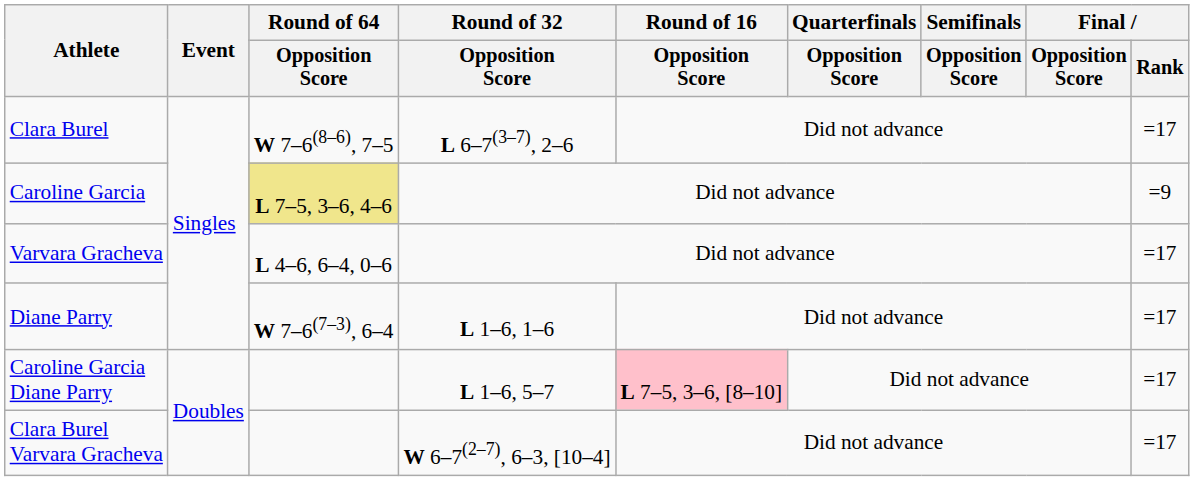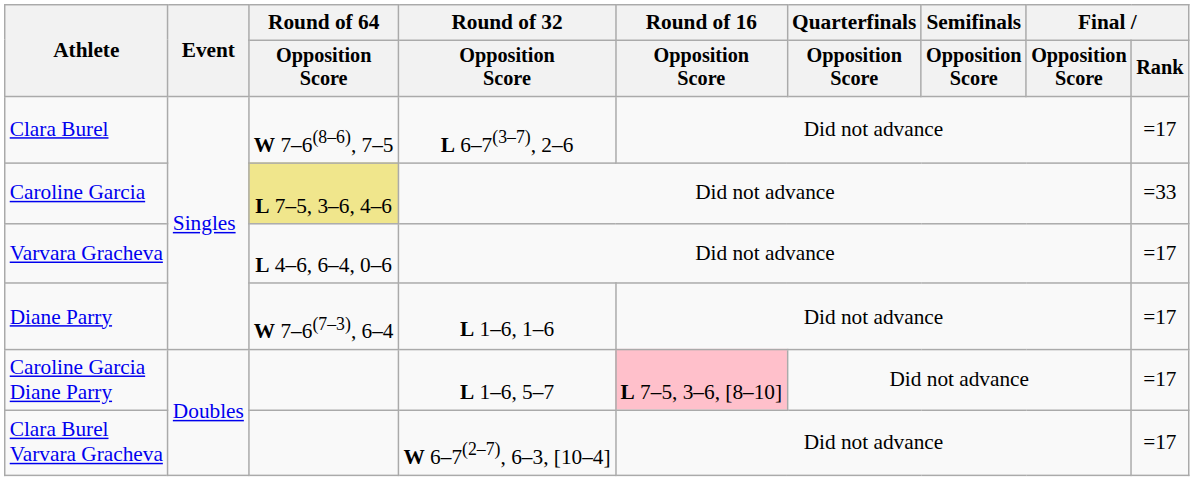 <table class=wikitable style="font-size:90%">
 <tr>
 <th rowspan="2">Athlete</th>
 <th rowspan="2">Event</th>
 <th>Round of 64</th>
 <th>Round of 32</th>
 <th>Round of 16</th>
 <th>Quarterfinals</th>
 <th>Semifinals</th>
 <th colspan=2>Final / </th>
 </tr>
 <tr style="font-size:95%">
 <th>Opposition<br>Score</th>
 <th>Opposition<br>Score</th>
 <th>Opposition<br>Score</th>
 <th>Opposition<br>Score</th>
 <th>Opposition<br>Score</th>
 <th>Opposition<br>Score</th>
 <th>Rank</th>
 </tr>
 <tr align=center>
 <td align=left><a href='#'>Clara Burel</a></td>
 <td align=left rowspan="4"><a href='#'>Singles</a></td>
 <td><br><strong>W</strong> 7–6<sup>(8–6)</sup>, 7–5</td>
 <td><br><strong>L</strong> 6–7<sup>(3–7)</sup>, 2–6</td>
 <td colspan=4>Did not advance</td>
 <td>=17</td>
 </tr>
 <tr align=center>
 <td align=left><a href='#'>Caroline Garcia</a></td>
 <td style="background: khaki;"><br><strong>L</strong> 7–5, 3–6, 4–6</td>
 <td colspan=5>Did not advance</td>
-<td>=9</td>
+<td>=33</td>
 </tr>
 <tr align=center>
 <td align=left><a href='#'>Varvara Gracheva</a></td>
 <td><br><strong>L</strong> 4–6, 6–4, 0–6</td>
 <td colspan=5>Did not advance</td>
 <td>=17</td>
 </tr>
 <tr align=center>
 <td align=left><a href='#'>Diane Parry</a></td>
 <td><br><strong>W</strong> 7–6<sup>(7–3)</sup>, 6–4</td>
 <td><br><strong>L</strong> 1–6, 1–6</td>
 <td colspan=4>Did not advance</td>
 <td>=17</td>
 </tr>
 <tr align=center>
 <td align=left><a href='#'>Caroline Garcia</a><br><a href='#'>Diane Parry</a></td>
 <td align=left rowspan="2"><a href='#'>Doubles</a></td>
 <td></td>
 <td><br><strong>L</strong> 1–6, 5–7</td>
 <td style="background: pink;"><br><strong>L</strong> 7–5, 3–6, [8–10]</td>
 <td colspan=3>Did not advance</td>
 <td>=17</td>
 </tr>
 <tr align=center>
 <td align=left><a href='#'>Clara Burel</a><br><a href='#'>Varvara Gracheva</a></td>
 <td></td>
 <td><br><strong>W</strong> 6–7<sup>(2–7)</sup>, 6–3, [10–4]</td>
 <td colspan=4>Did not advance</td>
 <td>=17</td>
 </tr>
 </table>
